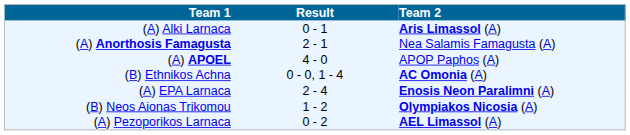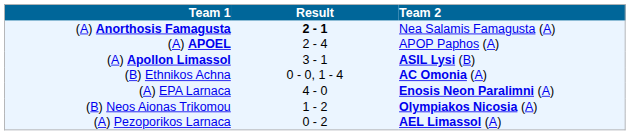 <table cellspacing="0" style="background: #EBF5FF; border: 1px #aaa solid; border-collapse: collapse; font-size: 95%;" width=60%>
 <tr bgcolor=#006699 style="color:white;">
 <th width=30% align="right">Team 1</th>
 <th width=22% align="center">Result</th>
 <th width=30% align="left">Team 2</th>
 </tr>
 <tr>
-<td align=right>(<a href='#'>A</a>) <a href='#'>Alki Larnaca</a></td>
-<td align=center>0 - 1</td>
-<td align=left><strong><a href='#'>Aris Limassol</a></strong> (<a href='#'>A</a>)</td>
-</tr>
-<tr>
 <td align=right>(<a href='#'>A</a>) <strong><a href='#'>Anorthosis Famagusta</a></strong></td>
-<td align=center>2 - 1</td>
+<td align=center><strong>2 - 1</strong></td>
 <td align=left><a href='#'>Nea Salamis Famagusta</a> (<a href='#'>A</a>)</td>
 </tr>
 <tr>
 <td align=right>(<a href='#'>A</a>) <strong><a href='#'>APOEL</a></strong></td>
-<td align=center>4 - 0</td>
+<td align=center>2 - 4</td>
 <td align=left><a href='#'>APOP Paphos</a> (<a href='#'>A</a>)</td>
+</tr>
+<tr>
+<td align=right>(<a href='#'>A</a>) <strong><a href='#'>Apollon Limassol</a></strong></td>
+<td align=center>3 - 1</td>
+<td align=left><strong><a href='#'>ASIL Lysi</a></strong> (<a href='#'>B</a>)</td>
 </tr>
 <tr>
 <td align=right>(<a href='#'>B</a>) <a href='#'>Ethnikos Achna</a></td>
 <td align=center>0 - 0, 1 - 4</td>
 <td align=left><strong><a href='#'>AC Omonia</a></strong> (<a href='#'>A</a>)</td>
 </tr>
 <tr>
 <td align=right>(<a href='#'>A</a>) <a href='#'>EPA Larnaca</a></td>
-<td align=center>2 - 4</td>
+<td align=center>4 - 0</td>
 <td align=left><strong><a href='#'>Enosis Neon Paralimni</a></strong> (<a href='#'>A</a>)</td>
 </tr>
 <tr>
 <td align=right>(<a href='#'>B</a>) <a href='#'>Neos Aionas Trikomou</a></td>
 <td align=center>1 - 2</td>
 <td align=left><strong><a href='#'>Olympiakos Nicosia</a></strong> (<a href='#'>A</a>)</td>
 </tr>
 <tr>
 <td align=right>(<a href='#'>A</a>) <a href='#'>Pezoporikos Larnaca</a></td>
 <td align=center>0 - 2</td>
 <td align=left><strong><a href='#'>AEL Limassol</a></strong> (<a href='#'>A</a>)</td>
 </tr>
 <tr>
 </tr>
 </table>
